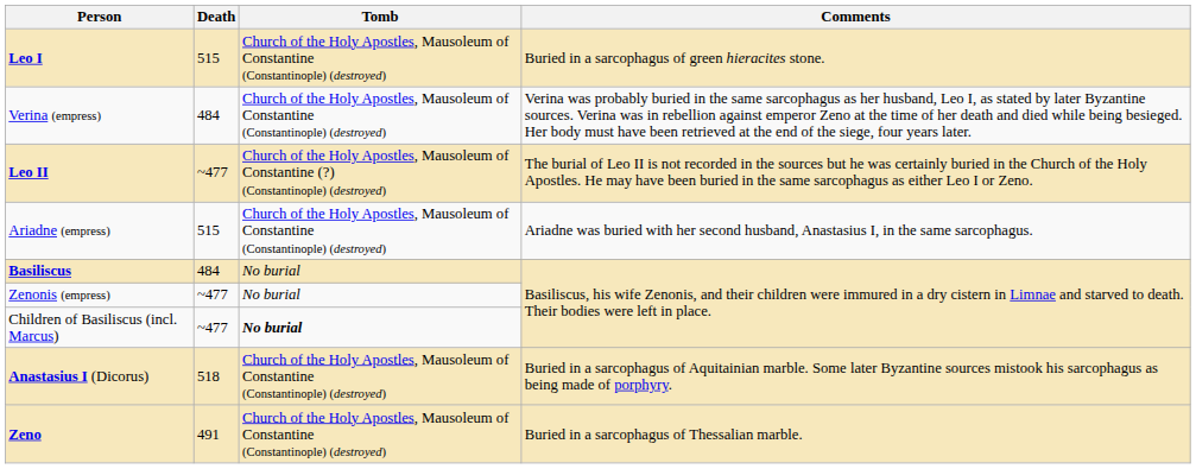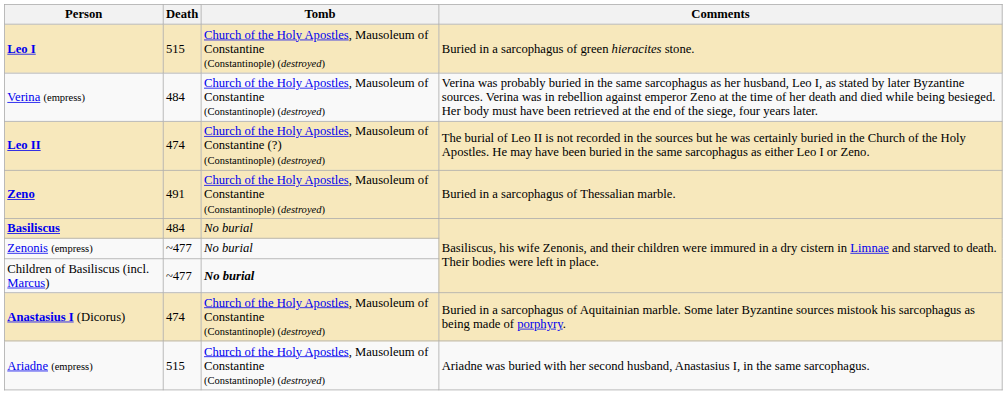 <table class="wikitable plainrowheaders" style="width:100%;">
 <tr>
 <th scope="col" width="16%">Person</th>
 <th scope="col" width="3%">Death</th>
 <th scope="col" width="24%">Tomb</th>
 <th scope="col" width="57%">Comments</th>
 </tr>
 <tr style="background:#f7e8bc;">
 <td><strong><a href='#'>Leo I</a></strong></td>
 <td>515</td>
 <td><a href='#'>Church of the Holy Apostles</a>, Mausoleum of Constantine<br><small>(Constantinople) (<em>destroyed</em>)</small></td>
 <td>Buried in a sarcophagus of green <em>hieracites</em> stone.</td>
 </tr>
 <tr>
 <td><a href='#'>Verina</a> <small>(empress)</small></td>
 <td>484</td>
 <td><a href='#'>Church of the Holy Apostles</a>, Mausoleum of Constantine<br><small>(Constantinople) (<em>destroyed</em>)</small></td>
 <td>Verina was probably buried in the same sarcophagus as her husband, Leo I, as stated by later Byzantine sources. Verina was in rebellion against emperor Zeno at the time of her death and died while being besieged. Her body must have been retrieved at the end of the siege, four years later.</td>
 </tr>
 <tr style="background:#f7e8bc;">
 <td><strong><a href='#'>Leo II</a></strong></td>
-<td>~477</td>
+<td>474</td>
 <td><a href='#'>Church of the Holy Apostles</a>, Mausoleum of Constantine (?)<br><small>(Constantinople) (<em>destroyed</em>)</small></td>
 <td>The burial of Leo II is not recorded in the sources but he was certainly buried in the Church of the Holy Apostles. He may have been buried in the same sarcophagus as either Leo I or Zeno.</td>
 </tr>
-<tr>
-<td><a href='#'>Ariadne</a> <small>(empress)</small></td>
-<td>515</td>
+<tr style="background:#f7e8bc;">
+<td><strong><a href='#'>Zeno</a></strong></td>
+<td>491</td>
 <td><a href='#'>Church of the Holy Apostles</a>, Mausoleum of Constantine<br><small>(Constantinople) (<em>destroyed</em>)</small></td>
-<td>Ariadne was buried with her second husband, Anastasius I, in the same sarcophagus.</td>
+<td>Buried in a sarcophagus of Thessalian marble.</td>
 </tr>
 <tr style="background:#f7e8bc;">
 <td><strong><a href='#'>Basiliscus</a></strong></td>
 <td>484</td>
 <td><em>No burial</em></td>
 <td rowspan=3>Basiliscus, his wife Zenonis, and their children were immured in a dry cistern in <a href='#'>Limnae</a> and starved to death. Their bodies were left in place.<em></em></td>
 </tr>
 <tr>
 <td><a href='#'>Zenonis</a> <small>(empress)</small></td>
 <td>~477</td>
 <td><em>No burial</em></td>
 </tr>
 <tr>
 <td>Children of Basiliscus (incl. <a href='#'>Marcus</a>)</td>
 <td>~477</td>
 <td><strong><em>No burial</em></strong></td>
 </tr>
 <tr style="background:#f7e8bc;">
 <td><strong><a href='#'>Anastasius I</a></strong> (Dicorus)</td>
-<td>518</td>
+<td>474</td>
 <td><a href='#'>Church of the Holy Apostles</a>, Mausoleum of Constantine<br><small>(Constantinople) (<em>destroyed</em>)</small></td>
 <td>Buried in a sarcophagus of Aquitainian marble. Some later Byzantine sources mistook his sarcophagus as being made of <a href='#'>porphyry</a>.</td>
 </tr>
-<tr style="background:#f7e8bc;">
-<td><strong><a href='#'>Zeno</a></strong></td>
-<td>491</td>
+<tr>
+<td><a href='#'>Ariadne</a> <small>(empress)</small></td>
+<td>515</td>
 <td><a href='#'>Church of the Holy Apostles</a>, Mausoleum of Constantine<br><small>(Constantinople) (<em>destroyed</em>)</small></td>
-<td>Buried in a sarcophagus of Thessalian marble.</td>
+<td>Ariadne was buried with her second husband, Anastasius I, in the same sarcophagus.</td>
 </tr>
 </table>
